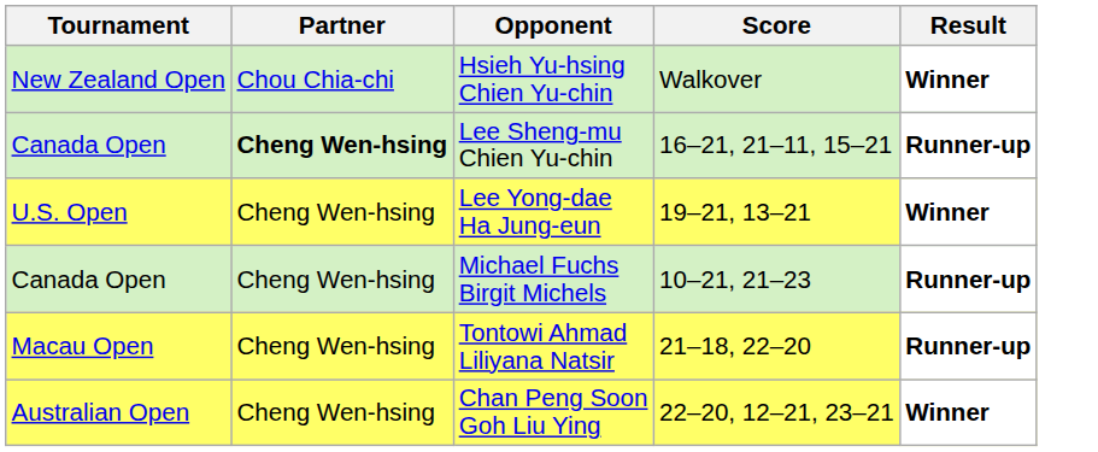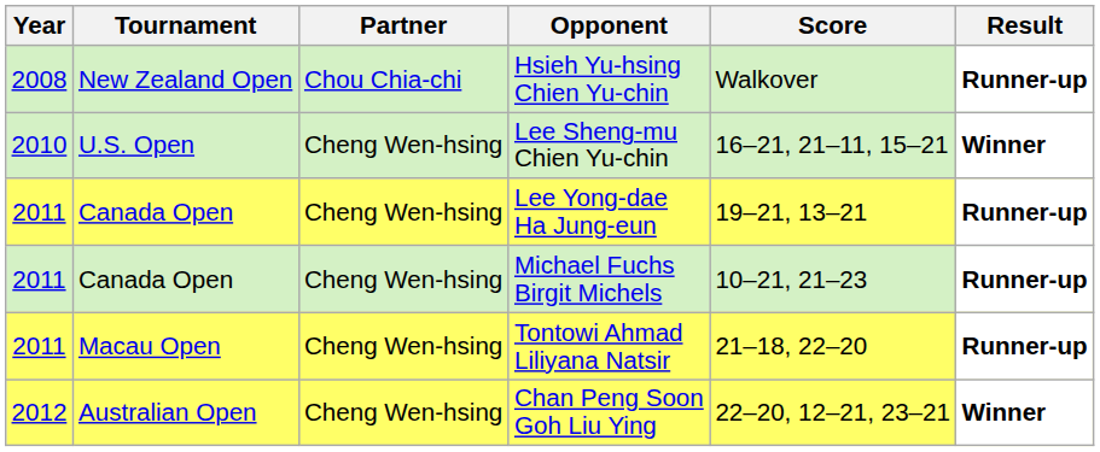 <table class="sortable wikitable" style="font-size: 90%;">
 <tr>
+<th>Year</th>
 <th>Tournament</th>
 <th>Partner</th>
 <th>Opponent</th>
 <th>Score</th>
 <th>Result</th>
 </tr>
 <tr style="background:#D4F1C5">
+<td align="center"><a href='#'>2008</a></td>
 <td align="left"><a href='#'>New Zealand Open</a></td>
 <td align="left"> <a href='#'>Chou Chia-chi</a></td>
 <td align="left"> <a href='#'>Hsieh Yu-hsing</a><br> <a href='#'>Chien Yu-chin</a></td>
 <td align="left">Walkover</td>
+<td style="text-align:left; background:white"> <strong>Runner-up</strong></td>
+</tr>
+<tr style="background:#D4F1C5">
+<td align="center"><a href='#'>2010</a></td>
+<td align="left"><a href='#'>U.S. Open</a></td>
+<td align="left"> Cheng Wen-hsing</td>
+<td align="left"> <a href='#'>Lee Sheng-mu</a><br> Chien Yu-chin</td>
+<td align="left">16–21, 21–11, 15–21</td>
 <td style="text-align:left; background:white"> <strong>Winner</strong></td>
 </tr>
-<tr style="background:#D4F1C5">
+<tr style="background:#FFFF67">
+<td align="center"><a href='#'>2011</a></td>
 <td align="left"><a href='#'>Canada Open</a></td>
-<td align="left"><strong> Cheng Wen-hsing</strong></td>
-<td align="left"> <a href='#'>Lee Sheng-mu</a><br> Chien Yu-chin</td>
-<td align="left">16–21, 21–11, 15–21</td>
-<td style="text-align:left; background:white"> <strong>Runner-up</strong></td>
-</tr>
-<tr style="background:#FFFF67">
-<td align="left"><a href='#'>U.S. Open</a></td>
 <td align="left"> Cheng Wen-hsing</td>
 <td align="left"> <a href='#'>Lee Yong-dae</a><br> <a href='#'>Ha Jung-eun</a></td>
 <td align="left">19–21, 13–21</td>
-<td style="text-align:left; background:white"> <strong>Winner</strong></td>
+<td style="text-align:left; background:white"> <strong>Runner-up</strong></td>
 </tr>
 <tr style="background:#D4F1C5">
+<td align="center"><a href='#'>2011</a></td>
 <td align="left">Canada Open</td>
 <td align="left"> Cheng Wen-hsing</td>
 <td align="left"> <a href='#'>Michael Fuchs</a><br> <a href='#'>Birgit Michels</a></td>
 <td align="left">10–21, 21–23</td>
 <td style="text-align:left; background:white"> <strong>Runner-up</strong></td>
 </tr>
 <tr style="background:#FFFF67">
+<td align="center"><a href='#'>2011</a></td>
 <td align="left"><a href='#'>Macau Open</a></td>
 <td align="left"> Cheng Wen-hsing</td>
 <td align="left"> <a href='#'>Tontowi Ahmad</a><br> <a href='#'>Liliyana Natsir</a></td>
 <td align="left">21–18, 22–20</td>
 <td style="text-align:left; background:white"> <strong>Runner-up</strong></td>
 </tr>
 <tr style="background:#FFFF67">
+<td align="center"><a href='#'>2012</a></td>
 <td align="left"><a href='#'>Australian Open</a></td>
 <td align="left"> Cheng Wen-hsing</td>
 <td align="left"> <a href='#'>Chan Peng Soon</a><br> <a href='#'>Goh Liu Ying</a></td>
 <td align="left">22–20, 12–21, 23–21</td>
 <td style="text-align:left; background:white"> <strong>Winner</strong></td>
 </tr>
 </table>
